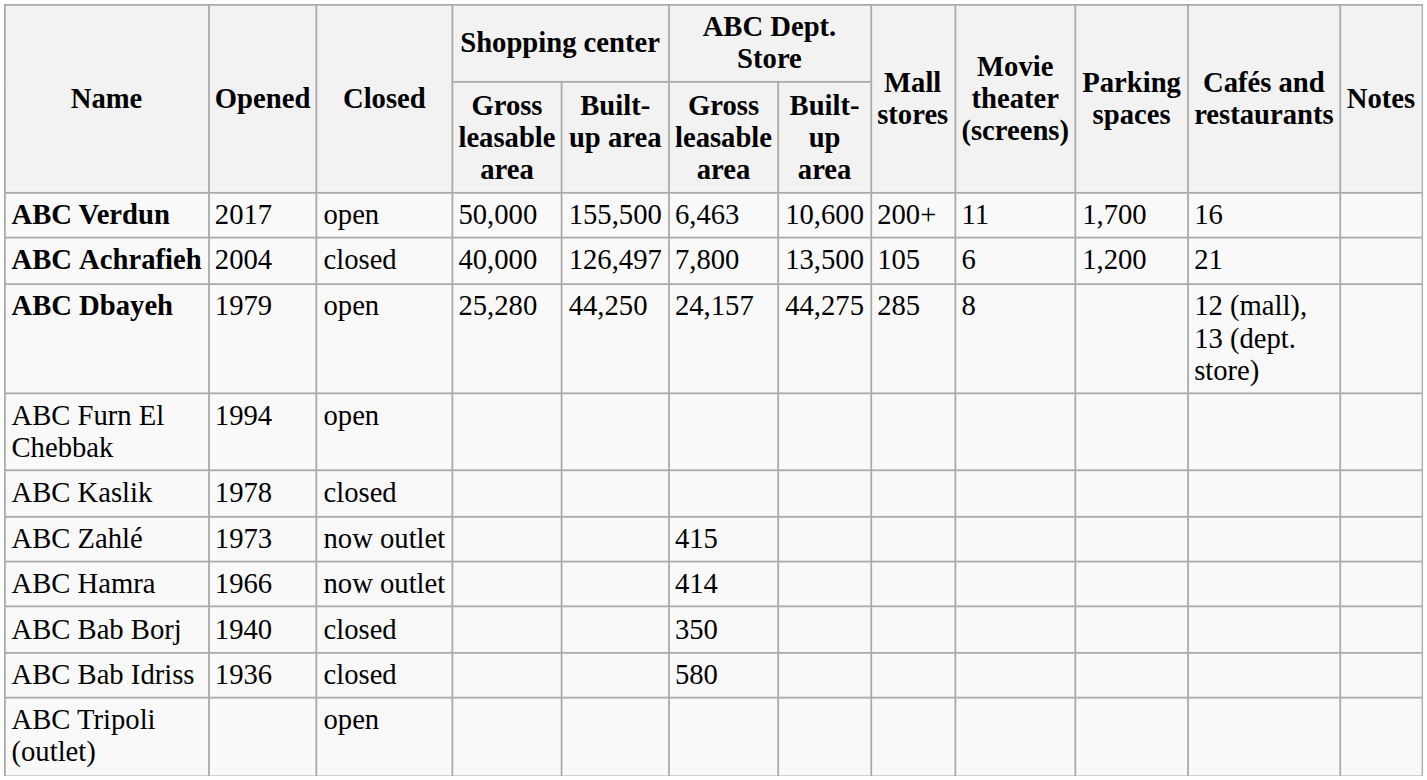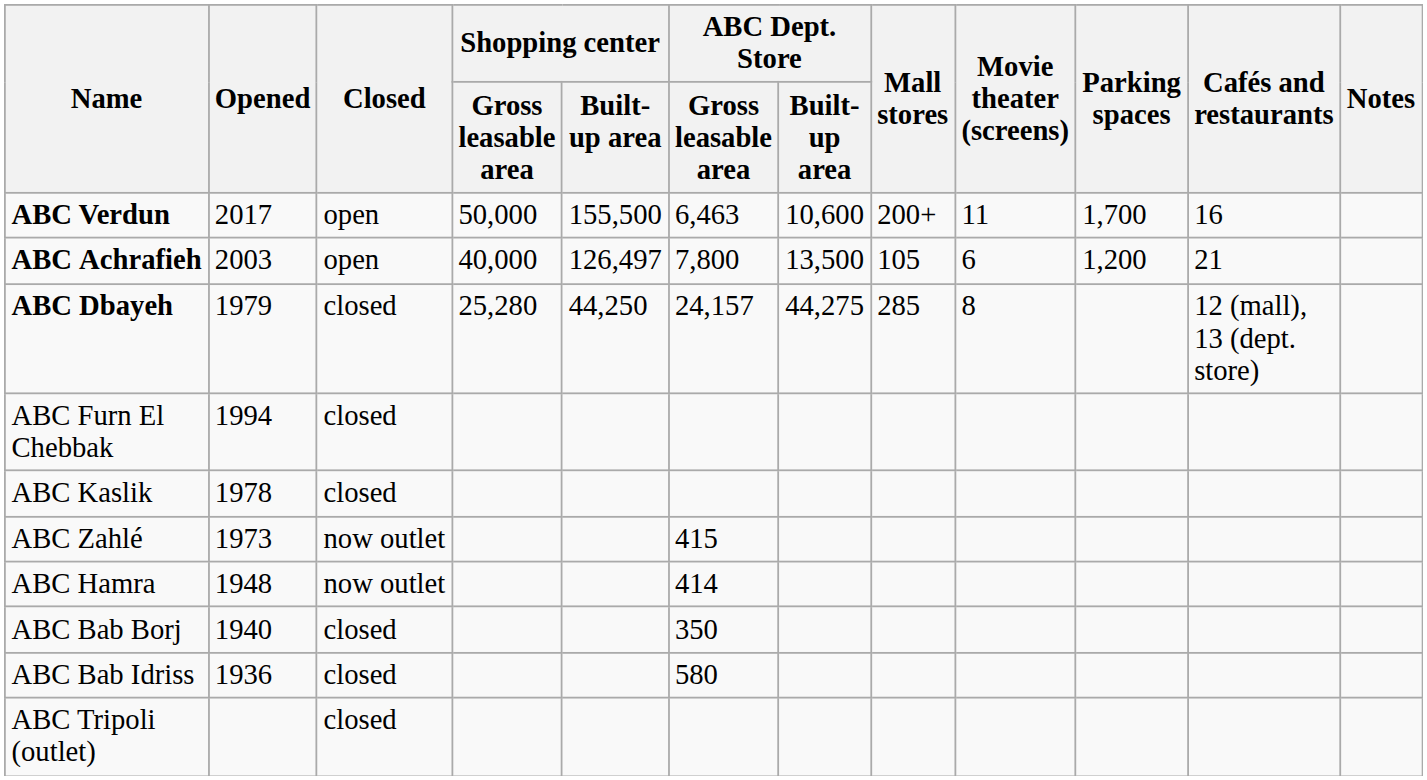 <table table class="wikitable sortable">
 <tr>
 <th rowspan = 2>Name</th>
 <th rowspan = 2>Opened</th>
 <th rowspan = 2>Closed</th>
 <th colspan = 2>Shopping center</th>
 <th colspan = 2>ABC Dept. Store</th>
 <th rowspan = 2>Mall stores</th>
 <th rowspan = 2>Movie theater (screens)</th>
 <th rowspan = 2>Parking spaces</th>
 <th rowspan = 2>Cafés and restaurants</th>
 <th rowspan = 2>Notes</th>
 </tr>
 <tr style="vertical-align:top;">
 <th>Gross leasable area</th>
 <th>Built-up area</th>
 <th>Gross leasable area</th>
 <th>Built-up area</th>
 </tr>
 <tr style="vertical-align:top;">
 <td><strong>ABC Verdun</strong></td>
 <td>2017</td>
 <td>open</td>
 <td>50,000</td>
 <td>155,500</td>
 <td>6,463</td>
 <td>10,600</td>
 <td>200+</td>
 <td>11</td>
 <td>1,700</td>
 <td>16</td>
 <td></td>
 </tr>
 <tr style="vertical-align:top;">
 <td><strong>ABC Achrafieh</strong></td>
-<td>2004</td>
-<td>closed</td>
+<td>2003</td>
+<td>open</td>
 <td>40,000</td>
 <td>126,497</td>
 <td>7,800</td>
 <td>13,500</td>
 <td>105</td>
 <td>6</td>
 <td>1,200</td>
 <td>21</td>
 <td></td>
 </tr>
 <tr style="vertical-align:top;">
 <td><strong>ABC Dbayeh</strong></td>
 <td>1979</td>
-<td>open</td>
+<td>closed</td>
 <td>25,280</td>
 <td>44,250</td>
 <td>24,157</td>
 <td>44,275</td>
 <td>285</td>
 <td>8</td>
 <td></td>
 <td>12 (mall), 13 (dept. store)</td>
 <td></td>
 </tr>
 <tr style="vertical-align:top;">
 <td>ABC Furn El Chebbak</td>
 <td>1994</td>
-<td>open</td>
+<td>closed</td>
 <td></td>
 <td></td>
 <td></td>
 <td></td>
 <td></td>
 <td></td>
 <td></td>
 <td></td>
 <td></td>
 </tr>
 <tr style="vertical-align:top;">
 <td>ABC Kaslik</td>
 <td>1978</td>
 <td>closed</td>
 <td></td>
 <td></td>
 <td></td>
 <td></td>
 <td></td>
 <td></td>
 <td></td>
 <td></td>
 <td></td>
 </tr>
 <tr style="vertical-align:top;">
 <td>ABC Zahlé</td>
 <td>1973</td>
 <td>now outlet</td>
 <td></td>
 <td></td>
 <td>415</td>
 <td></td>
 <td></td>
 <td></td>
 <td></td>
 <td></td>
 <td></td>
 </tr>
 <tr style="vertical-align:top;">
 <td>ABC Hamra</td>
-<td>1966</td>
+<td>1948</td>
 <td>now outlet</td>
 <td></td>
 <td></td>
 <td>414</td>
 <td></td>
 <td></td>
 <td></td>
 <td></td>
 <td></td>
 <td></td>
 </tr>
 <tr style="vertical-align:top;">
 <td>ABC Bab Borj</td>
 <td>1940</td>
 <td>closed</td>
 <td></td>
 <td></td>
 <td>350</td>
 <td></td>
 <td></td>
 <td></td>
 <td></td>
 <td></td>
 <td></td>
 </tr>
 <tr style="vertical-align:top;">
 <td>ABC Bab Idriss</td>
 <td>1936</td>
 <td>closed</td>
 <td></td>
 <td></td>
 <td>580</td>
 <td></td>
 <td></td>
 <td></td>
 <td></td>
 <td></td>
 <td></td>
 </tr>
 <tr style="vertical-align:top;">
 <td>ABC Tripoli (outlet)</td>
 <td></td>
-<td>open</td>
+<td>closed</td>
 <td></td>
 <td></td>
 <td></td>
 <td></td>
 <td></td>
 <td></td>
 <td></td>
 <td></td>
 <td></td>
 </tr>
 </table>
